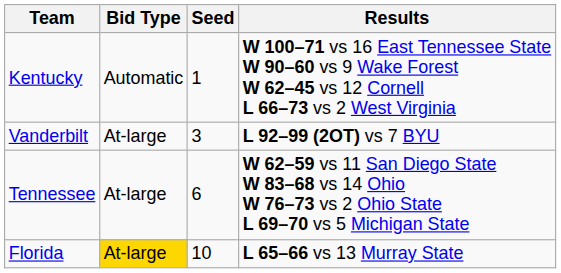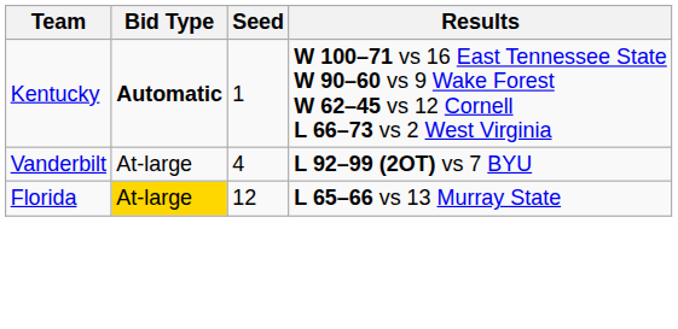 <table class="wikitable">
 <tr>
 <th align="center">Team</th>
 <th align="center">Bid Type</th>
 <th align="center">Seed</th>
 <th align="center">Results</th>
 </tr>
 <tr>
 <td><a href='#'>Kentucky</a></td>
-<td>Automatic</td>
+<td><strong>Automatic</strong></td>
 <td>1</td>
 <td><strong>W 100–71</strong> vs 16 <a href='#'>East Tennessee State</a><br><strong>W 90–60</strong> vs 9 <a href='#'>Wake Forest</a><br><strong>W 62–45</strong> vs 12 <a href='#'>Cornell</a><br><strong>L 66–73</strong> vs 2 <a href='#'>West Virginia</a></td>
 </tr>
 <tr>
 <td><a href='#'>Vanderbilt</a></td>
 <td>At-large</td>
-<td>3</td>
+<td>4</td>
 <td><strong>L 92–99 (2OT)</strong> vs 7 <a href='#'>BYU</a></td>
-</tr>
-<tr>
-<td><a href='#'>Tennessee</a></td>
-<td>At-large</td>
-<td>6</td>
-<td><strong>W 62–59</strong> vs 11 <a href='#'>San Diego State</a><br><strong>W 83–68</strong> vs 14 <a href='#'>Ohio</a><br><strong>W 76–73</strong> vs 2 <a href='#'>Ohio State</a><br><strong>L 69–70</strong> vs 5 <a href='#'>Michigan State</a></td>
 </tr>
 <tr>
 <td><a href='#'>Florida</a></td>
 <td style="background: gold;">At-large</td>
-<td>10</td>
+<td>12</td>
 <td><strong>L 65–66</strong> vs 13 <a href='#'>Murray State</a></td>
 </tr>
 </table>
